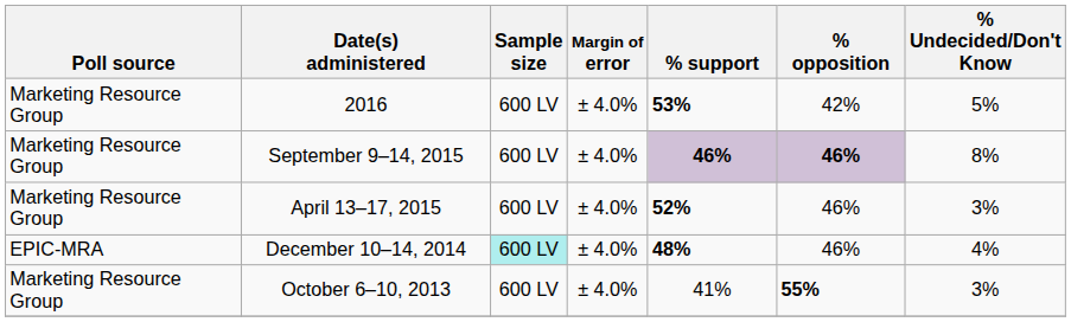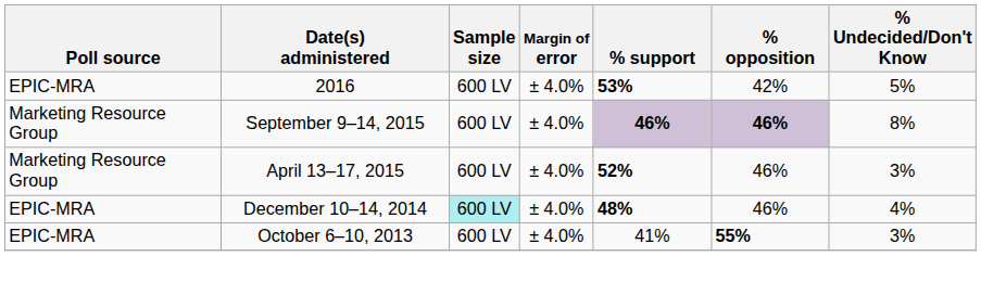 <table class="wikitable">
 <tr valign= bottom>
 <th style="width:190px;">Poll source</th>
 <th style="width:200px;">Date(s)<br>administered</th>
 <th class=small>Sample<br>size</th>
 <th><small>Margin of</small><br>error</th>
 <th style="width:100px;">% support</th>
 <th style="width:100px;">% opposition</th>
 <th style="width:40px;">% Undecided/Don't Know</th>
 </tr>
 <tr>
-<td>Marketing Resource Group</td>
+<td>EPIC-MRA</td>
 <td align=center>2016</td>
 <td align=center>600 LV</td>
 <td align=center>± 4.0%</td>
 <td><strong>53%</strong></td>
 <td align=center>42%</td>
 <td align=center>5%</td>
 </tr>
 <tr>
 <td>Marketing Resource Group</td>
 <td align=center>September 9–14, 2015</td>
 <td align=center>600 LV</td>
 <td align=center>± 4.0%</td>
 <td style="text-align:center; background:#d0c0d7;"><strong>46%</strong></td>
 <td style="text-align:center; background:#d0c0d7;"><strong>46%</strong></td>
 <td align=center>8%</td>
 </tr>
 <tr>
 <td>Marketing Resource Group</td>
 <td align=center>April 13–17, 2015</td>
 <td align=center>600 LV</td>
 <td align=center>± 4.0%</td>
 <td><strong>52%</strong></td>
 <td align=center>46%</td>
 <td align=center>3%</td>
 </tr>
 <tr>
 <td>EPIC-MRA</td>
 <td align=center>December 10–14, 2014</td>
 <td align=center style="background: paleturquoise;">600 LV</td>
 <td align=center>± 4.0%</td>
 <td><strong>48%</strong></td>
 <td align=center>46%</td>
 <td align=center>4%</td>
 </tr>
 <tr>
-<td>Marketing Resource Group</td>
+<td>EPIC-MRA</td>
 <td align=center>October 6–10, 2013</td>
 <td align=center>600 LV</td>
 <td align=center>± 4.0%</td>
 <td align=center>41%</td>
 <td><strong>55%</strong></td>
 <td align=center>3%</td>
 </tr>
 <tr>
 </tr>
 </table>
